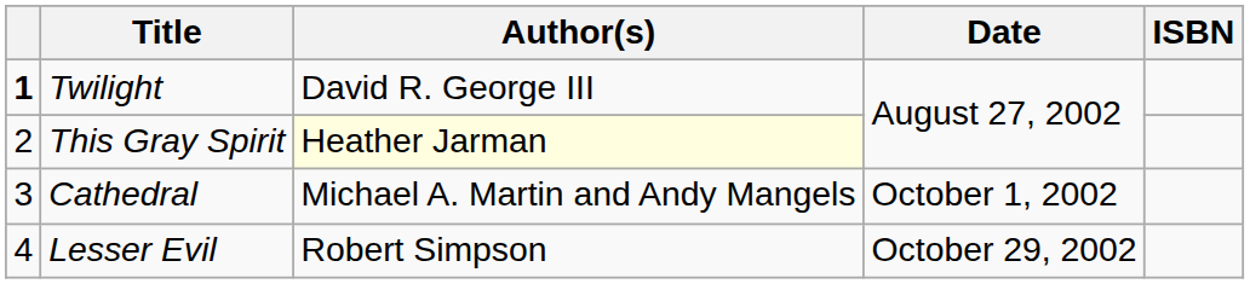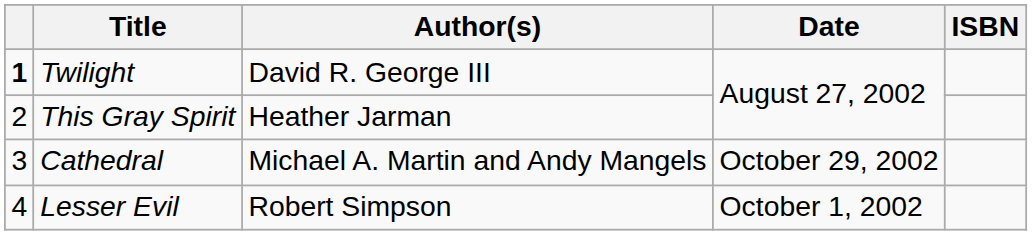 <table class="wikitable">
 <tr>
 <th></th>
 <th>Title</th>
 <th>Author(s)</th>
 <th>Date</th>
 <th>ISBN</th>
 </tr>
 <tr>
 <td><strong>1</strong></td>
 <td><em>Twilight</em></td>
 <td>David R. George III</td>
 <td rowspan="2">August 27, 2002</td>
 <td></td>
 </tr>
 <tr>
 <td>2</td>
 <td><em>This Gray Spirit</em></td>
-<td style="background: lightyellow;">Heather Jarman</td>
+<td>Heather Jarman</td>
 <td></td>
 </tr>
 <tr>
 <td>3</td>
 <td><em>Cathedral</em></td>
 <td>Michael A. Martin and Andy Mangels</td>
-<td>October 1, 2002</td>
+<td>October 29, 2002</td>
 <td></td>
 </tr>
 <tr>
 <td>4</td>
 <td><em>Lesser Evil</em></td>
 <td>Robert Simpson</td>
-<td>October 29, 2002</td>
+<td>October 1, 2002</td>
 <td></td>
 </tr>
 </table>
